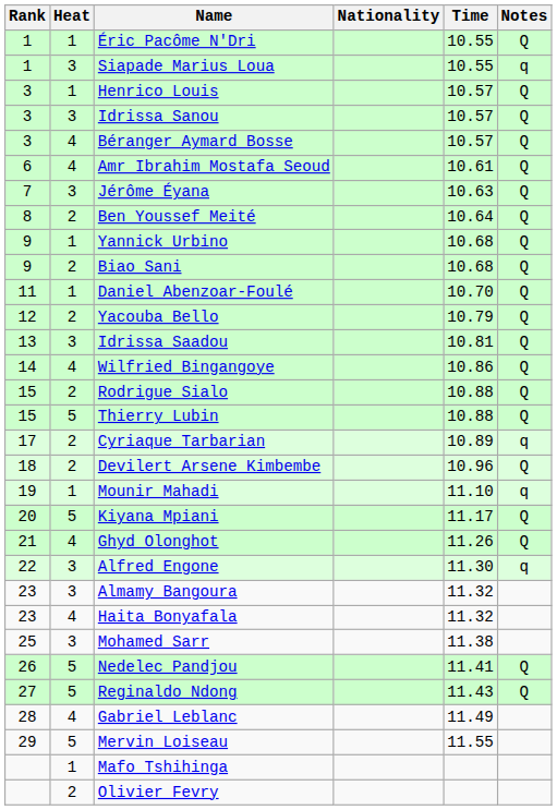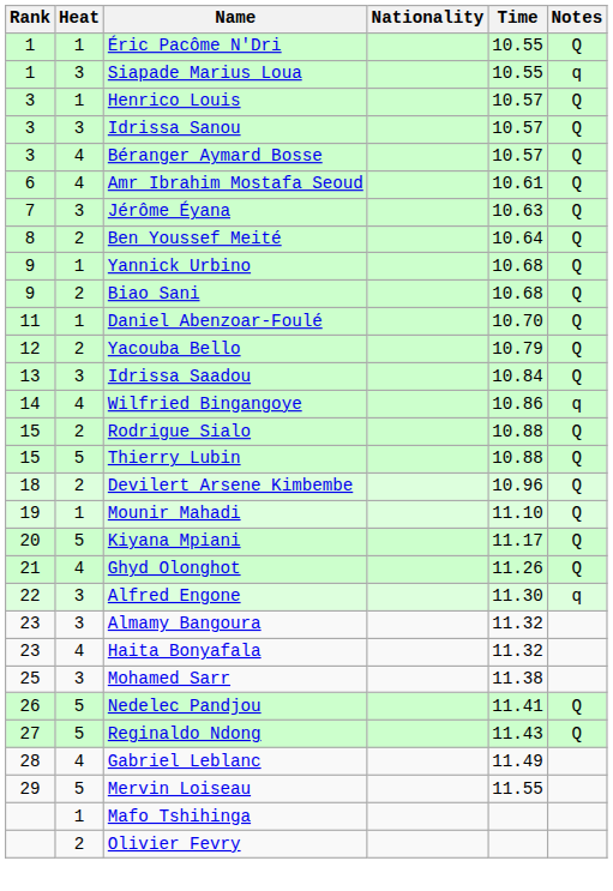 <table class="wikitable sortable" style="text-align:center; font-size:95%">
 <tr>
 <th>Rank</th>
 <th>Heat</th>
 <th>Name</th>
 <th>Nationality</th>
 <th>Time</th>
 <th>Notes</th>
 </tr>
 <tr bgcolor=ccffcc>
 <td>1</td>
 <td>1</td>
 <td align=left><a href='#'>Éric Pacôme N'Dri</a></td>
 <td align=left></td>
 <td>10.55</td>
 <td>Q</td>
 </tr>
 <tr bgcolor=ccffcc>
 <td>1</td>
 <td>3</td>
 <td align=left><a href='#'>Siapade Marius Loua</a></td>
 <td align=left></td>
 <td>10.55</td>
 <td>q</td>
 </tr>
 <tr bgcolor=ccffcc>
 <td>3</td>
 <td>1</td>
 <td align=left><a href='#'>Henrico Louis</a></td>
 <td align=left></td>
 <td>10.57</td>
 <td>Q</td>
 </tr>
 <tr bgcolor=ccffcc>
 <td>3</td>
 <td>3</td>
 <td align=left><a href='#'>Idrissa Sanou</a></td>
 <td align=left></td>
 <td>10.57</td>
 <td>Q</td>
 </tr>
 <tr bgcolor=ccffcc>
 <td>3</td>
 <td>4</td>
 <td align=left><a href='#'>Béranger Aymard Bosse</a></td>
 <td align=left></td>
 <td>10.57</td>
 <td>Q</td>
 </tr>
 <tr bgcolor=ccffcc>
 <td>6</td>
 <td>4</td>
 <td align=left><a href='#'>Amr Ibrahim Mostafa Seoud</a></td>
 <td align=left></td>
 <td>10.61</td>
 <td>Q</td>
 </tr>
 <tr bgcolor=ccffcc>
 <td>7</td>
 <td>3</td>
 <td align=left><a href='#'>Jérôme Éyana</a></td>
 <td align=left></td>
 <td>10.63</td>
 <td>Q</td>
 </tr>
 <tr bgcolor=ccffcc>
 <td>8</td>
 <td>2</td>
 <td align=left><a href='#'>Ben Youssef Meité</a></td>
 <td align=left></td>
 <td>10.64</td>
 <td>Q</td>
 </tr>
 <tr bgcolor=ccffcc>
 <td>9</td>
 <td>1</td>
 <td align=left><a href='#'>Yannick Urbino</a></td>
 <td align=left></td>
 <td>10.68</td>
 <td>Q</td>
 </tr>
 <tr bgcolor=ccffcc>
 <td>9</td>
 <td>2</td>
 <td align=left><a href='#'>Biao Sani</a></td>
 <td align=left></td>
 <td>10.68</td>
 <td>Q</td>
 </tr>
 <tr bgcolor=ccffcc>
 <td>11</td>
 <td>1</td>
 <td align=left><a href='#'>Daniel Abenzoar-Foulé</a></td>
 <td align=left></td>
 <td>10.70</td>
 <td>Q</td>
 </tr>
 <tr bgcolor=ccffcc>
 <td>12</td>
 <td>2</td>
 <td align=left><a href='#'>Yacouba Bello</a></td>
 <td align=left></td>
 <td>10.79</td>
 <td>Q</td>
 </tr>
 <tr bgcolor=ccffcc>
 <td>13</td>
 <td>3</td>
 <td align=left><a href='#'>Idrissa Saadou</a></td>
 <td align=left></td>
-<td>10.81</td>
+<td>10.84</td>
 <td>Q</td>
 </tr>
 <tr bgcolor=ccffcc>
 <td>14</td>
 <td>4</td>
 <td align=left><a href='#'>Wilfried Bingangoye</a></td>
 <td align=left></td>
 <td>10.86</td>
-<td>Q</td>
+<td>q</td>
 </tr>
 <tr bgcolor=ccffcc>
 <td>15</td>
 <td>2</td>
 <td align=left><a href='#'>Rodrigue Sialo</a></td>
 <td align=left></td>
 <td>10.88</td>
 <td>Q</td>
 </tr>
 <tr bgcolor=ccffcc>
 <td>15</td>
 <td>5</td>
 <td align=left><a href='#'>Thierry Lubin</a></td>
 <td align=left></td>
 <td>10.88</td>
 <td>Q</td>
 </tr>
 <tr bgcolor=ddffdd>
-<td>17</td>
-<td>2</td>
-<td align=left><a href='#'>Cyriaque Tarbarian</a></td>
-<td align=left></td>
-<td>10.89</td>
-<td>q</td>
-</tr>
-<tr bgcolor=ddffdd>
 <td>18</td>
 <td>2</td>
 <td align=left><a href='#'>Devilert Arsene Kimbembe</a></td>
 <td align=left></td>
 <td>10.96</td>
 <td>Q</td>
 </tr>
 <tr bgcolor=ddffdd>
 <td>19</td>
 <td>1</td>
 <td align=left><a href='#'>Mounir Mahadi</a></td>
 <td align=left></td>
 <td>11.10</td>
-<td>q</td>
+<td>Q</td>
 </tr>
 <tr bgcolor=ccffcc>
 <td>20</td>
 <td>5</td>
 <td align=left><a href='#'>Kiyana Mpiani</a></td>
 <td align=left></td>
 <td>11.17</td>
 <td>Q</td>
 </tr>
 <tr bgcolor=ccffcc>
 <td>21</td>
 <td>4</td>
 <td align=left><a href='#'>Ghyd Olonghot</a></td>
 <td align=left></td>
 <td>11.26</td>
 <td>Q</td>
 </tr>
 <tr bgcolor=ddffdd>
 <td>22</td>
 <td>3</td>
 <td align=left><a href='#'>Alfred Engone</a></td>
 <td align=left></td>
 <td>11.30</td>
 <td>q</td>
 </tr>
 <tr>
 <td>23</td>
 <td>3</td>
 <td align=left><a href='#'>Almamy Bangoura</a></td>
 <td align=left></td>
 <td>11.32</td>
 <td></td>
 </tr>
 <tr>
 <td>23</td>
 <td>4</td>
 <td align=left><a href='#'>Haita Bonyafala</a></td>
 <td align=left></td>
 <td>11.32</td>
 <td></td>
 </tr>
 <tr>
 <td>25</td>
 <td>3</td>
 <td align=left><a href='#'>Mohamed Sarr</a></td>
 <td align=left></td>
 <td>11.38</td>
 <td></td>
 </tr>
 <tr bgcolor=ccffcc>
 <td>26</td>
 <td>5</td>
 <td align=left><a href='#'>Nedelec Pandjou</a></td>
 <td align=left></td>
 <td>11.41</td>
 <td>Q</td>
 </tr>
 <tr bgcolor=ccffcc>
 <td>27</td>
 <td>5</td>
 <td align=left><a href='#'>Reginaldo Ndong</a></td>
 <td align=left></td>
 <td>11.43</td>
 <td>Q</td>
 </tr>
 <tr>
 <td>28</td>
 <td>4</td>
 <td align=left><a href='#'>Gabriel Leblanc</a></td>
 <td align=left></td>
 <td>11.49</td>
 <td></td>
 </tr>
 <tr>
 <td>29</td>
 <td>5</td>
 <td align=left><a href='#'>Mervin Loiseau</a></td>
 <td align=left></td>
 <td>11.55</td>
 <td></td>
 </tr>
 <tr>
 <td></td>
 <td>1</td>
 <td align=left><a href='#'>Mafo Tshihinga</a></td>
 <td align=left></td>
 <td></td>
 <td></td>
 </tr>
 <tr>
 <td></td>
 <td>2</td>
 <td align=left><a href='#'>Olivier Fevry</a></td>
 <td align=left></td>
 <td></td>
 <td></td>
 </tr>
 </table>
